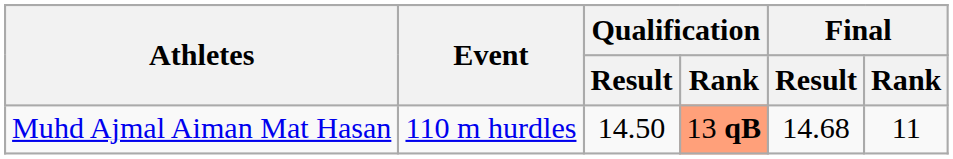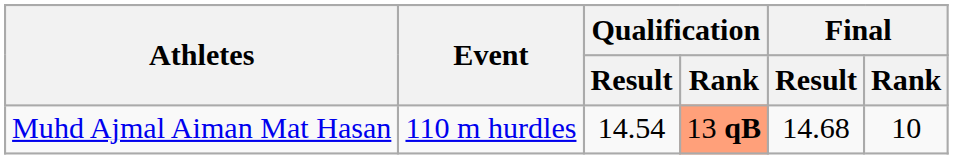 <table class="wikitable" border="1" style="font-size:90%">
 <tr>
 <th rowspan=2>Athletes</th>
 <th rowspan=2>Event</th>
 <th colspan=2>Qualification</th>
 <th colspan=2>Final</th>
 </tr>
 <tr>
 <th>Result</th>
 <th>Rank</th>
 <th>Result</th>
 <th>Rank</th>
 </tr>
 <tr>
 <td><a href='#'>Muhd Ajmal Aiman Mat Hasan</a></td>
 <td><a href='#'>110 m hurdles</a></td>
-<td align=center>14.50</td>
+<td align=center>14.54</td>
 <td align=center style="background: lightsalmon;">13 <strong>qB</strong></td>
 <td align=center>14.68</td>
-<td align=center>11</td>
+<td align=center>10</td>
 </tr>
 </table>
